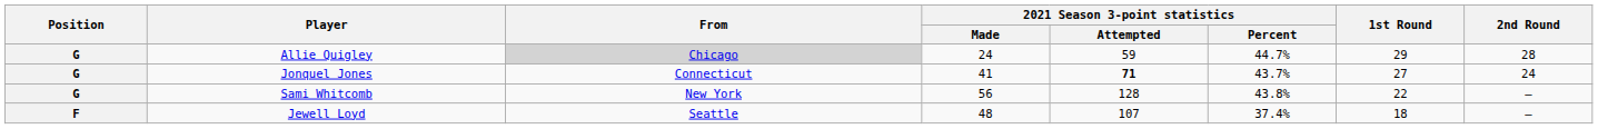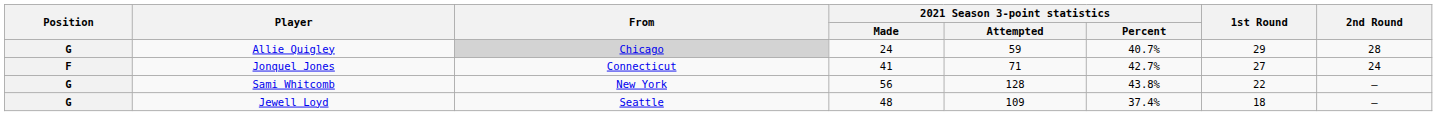 <table class="wikitable" style="width: 80%; text-align:center; font-size:90%">
 <tr>
 <th rowspan=2 width=50>Position</th>
 <th rowspan=2 width=150>Player</th>
 <th rowspan=2 width=175>From</th>
 <th colspan=3 width=150>2021 Season 3-point statistics</th>
 <th rowspan=2 width=50>1st Round</th>
 <th rowspan=2 width=50>2nd Round</th>
 </tr>
 <tr>
 <th width=50>Made</th>
 <th width=50>Attempted</th>
 <th width=50>Percent</th>
 </tr>
 <tr>
 <th>G</th>
 <td><a href='#'>Allie Quigley</a></td>
 <td style="background: lightgrey;"><a href='#'>Chicago</a></td>
 <td>24</td>
 <td>59</td>
-<td>44.7%</td>
+<td>40.7%</td>
 <td>29</td>
 <td>28</td>
 </tr>
 <tr>
-<th>G</th>
+<th>F</th>
 <td><a href='#'>Jonquel Jones</a></td>
 <td><a href='#'>Connecticut</a></td>
 <td>41</td>
-<td><strong>71</strong></td>
-<td>43.7%</td>
+<td>71</td>
+<td>42.7%</td>
 <td>27</td>
 <td>24</td>
 </tr>
 <tr>
 <th>G</th>
 <td><a href='#'>Sami Whitcomb</a></td>
 <td><a href='#'>New York</a></td>
 <td>56</td>
 <td>128</td>
 <td>43.8%</td>
 <td>22</td>
 <td>–</td>
 </tr>
 <tr>
-<th>F</th>
+<th>G</th>
 <td><a href='#'>Jewell Loyd</a></td>
 <td><a href='#'>Seattle</a></td>
 <td>48</td>
-<td>107</td>
+<td>109</td>
 <td>37.4%</td>
 <td>18</td>
 <td>–</td>
 </tr>
 </table>
